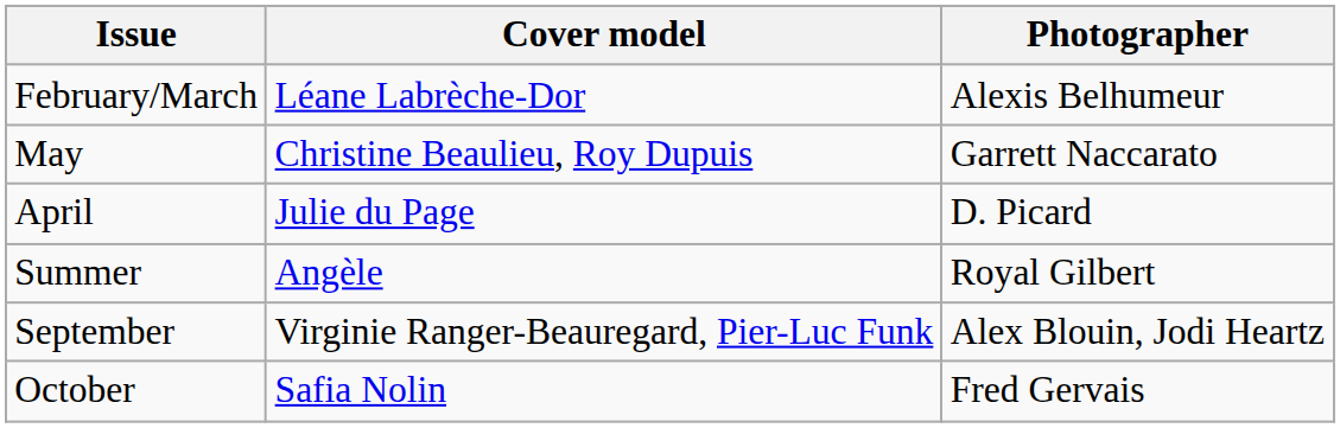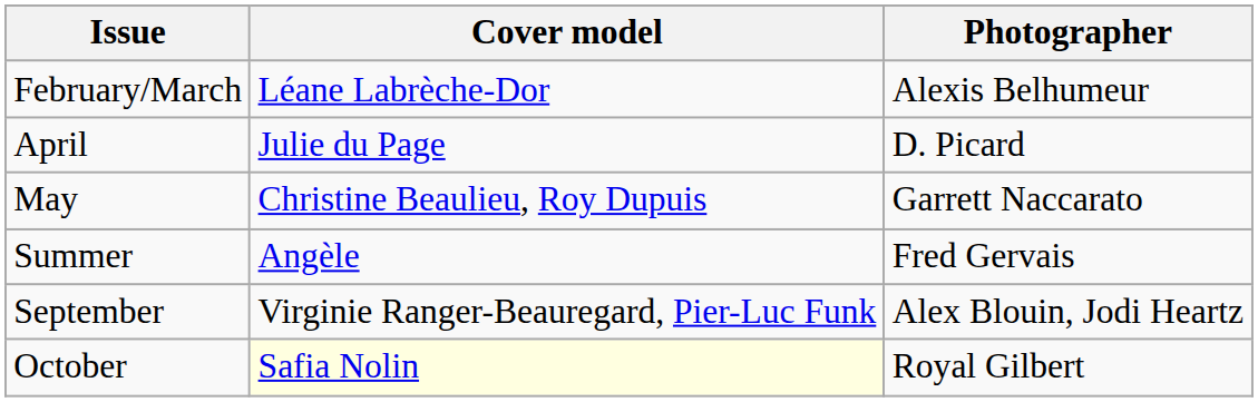 <table class="sortable wikitable">
 <tr>
 <th>Issue</th>
 <th>Cover model</th>
 <th>Photographer</th>
 </tr>
 <tr>
 <td>February/March</td>
 <td><a href='#'>Léane Labrèche-Dor</a></td>
 <td>Alexis Belhumeur</td>
 </tr>
 <tr>
+<td>April</td>
+<td><a href='#'>Julie du Page</a></td>
+<td>D. Picard</td>
+</tr>
+<tr>
 <td>May</td>
 <td><a href='#'>Christine Beaulieu</a>, <a href='#'>Roy Dupuis</a></td>
 <td>Garrett Naccarato</td>
 </tr>
 <tr>
-<td>April</td>
-<td><a href='#'>Julie du Page</a></td>
-<td>D. Picard</td>
-</tr>
-<tr>
 <td>Summer</td>
 <td><a href='#'>Angèle</a></td>
-<td>Royal Gilbert</td>
+<td>Fred Gervais</td>
 </tr>
 <tr>
 <td>September</td>
 <td>Virginie Ranger-Beauregard, <a href='#'>Pier-Luc Funk</a></td>
 <td>Alex Blouin, Jodi Heartz</td>
 </tr>
 <tr>
 <td>October</td>
-<td><a href='#'>Safia Nolin</a></td>
-<td>Fred Gervais</td>
+<td style="background: lightyellow;"><a href='#'>Safia Nolin</a></td>
+<td>Royal Gilbert</td>
 </tr>
 </table>
